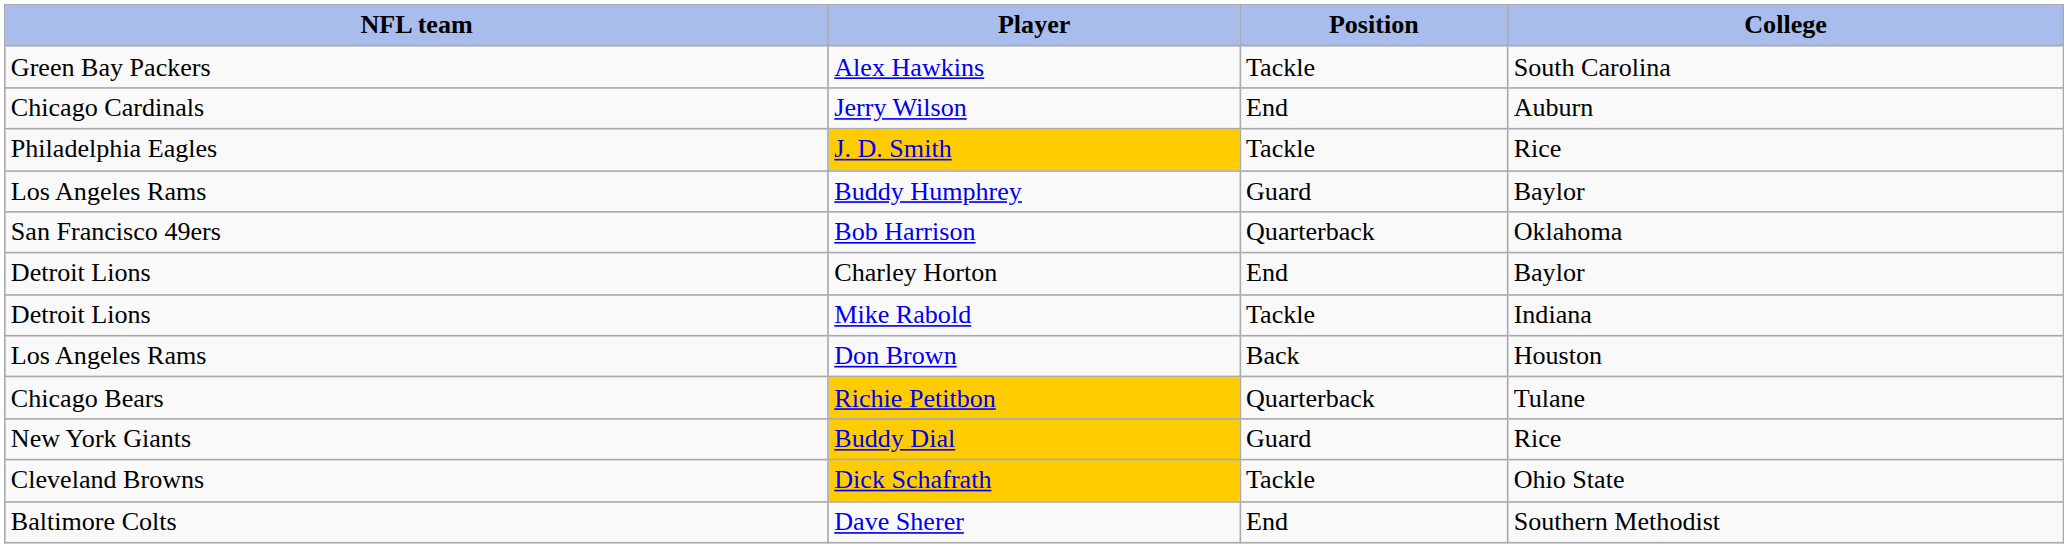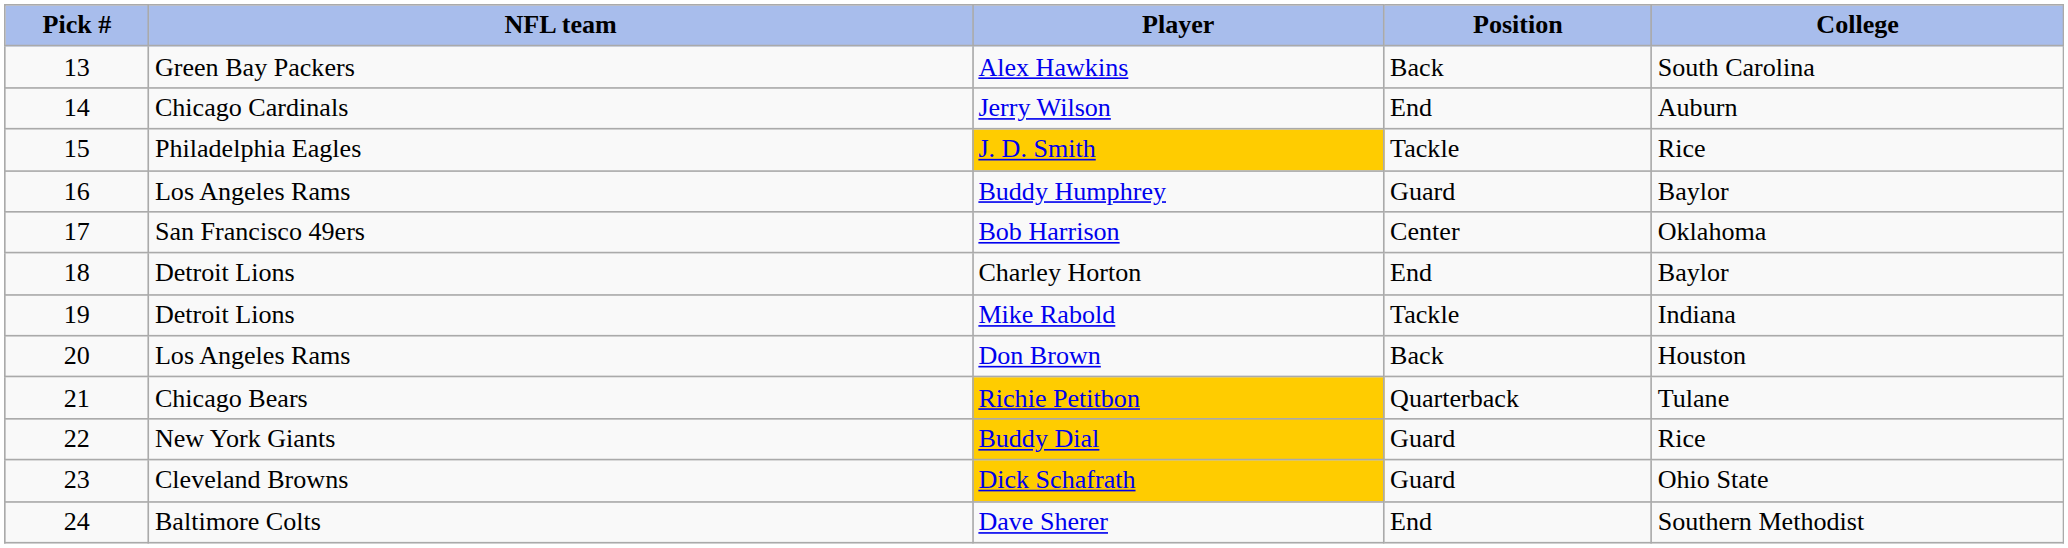 <table class="wikitable sortable sortable" style="width: 100%">
 <tr>
+<th style="background:#A8BDEC;" width=7%>Pick #</th>
 <th width=40% style="background:#A8BDEC;">NFL team</th>
 <th width=20% style="background:#A8BDEC;">Player</th>
 <th width=13% style="background:#A8BDEC;">Position</th>
 <th style="background:#A8BDEC;">College</th>
 </tr>
 <tr>
+<td align=center>13</td>
 <td>Green Bay Packers</td>
 <td><a href='#'>Alex Hawkins</a></td>
-<td>Tackle</td>
+<td>Back</td>
 <td>South Carolina</td>
 </tr>
 <tr>
+<td align=center>14</td>
 <td>Chicago Cardinals</td>
 <td><a href='#'>Jerry Wilson</a></td>
 <td>End</td>
 <td>Auburn</td>
 </tr>
 <tr>
+<td align=center>15</td>
 <td>Philadelphia Eagles</td>
 <td bgcolor="#FFCC00"><a href='#'>J. D. Smith</a></td>
 <td>Tackle</td>
 <td>Rice</td>
 </tr>
 <tr>
+<td align=center>16</td>
 <td>Los Angeles Rams</td>
 <td><a href='#'>Buddy Humphrey</a></td>
 <td>Guard</td>
 <td>Baylor</td>
 </tr>
 <tr>
+<td align=center>17</td>
 <td>San Francisco 49ers</td>
 <td><a href='#'>Bob Harrison</a></td>
-<td>Quarterback</td>
+<td>Center</td>
 <td>Oklahoma</td>
 </tr>
 <tr>
+<td align=center>18</td>
 <td>Detroit Lions</td>
 <td>Charley Horton</td>
 <td>End</td>
 <td>Baylor</td>
 </tr>
 <tr>
+<td align=center>19</td>
 <td>Detroit Lions</td>
 <td><a href='#'>Mike Rabold</a></td>
 <td>Tackle</td>
 <td>Indiana</td>
 </tr>
 <tr>
+<td align=center>20</td>
 <td>Los Angeles Rams</td>
 <td><a href='#'>Don Brown</a></td>
 <td>Back</td>
 <td>Houston</td>
 </tr>
 <tr>
+<td align=center>21</td>
 <td>Chicago Bears</td>
 <td bgcolor="#FFCC00"><a href='#'>Richie Petitbon</a></td>
 <td>Quarterback</td>
 <td>Tulane</td>
 </tr>
 <tr>
+<td align=center>22</td>
 <td>New York Giants</td>
 <td bgcolor="#FFCC00"><a href='#'>Buddy Dial</a></td>
 <td>Guard</td>
 <td>Rice</td>
 </tr>
 <tr>
+<td align=center>23</td>
 <td>Cleveland Browns</td>
 <td bgcolor="#FFCC00"><a href='#'>Dick Schafrath</a></td>
-<td>Tackle</td>
+<td>Guard</td>
 <td>Ohio State</td>
 </tr>
 <tr>
+<td align=center>24</td>
 <td>Baltimore Colts</td>
 <td><a href='#'>Dave Sherer</a></td>
 <td>End</td>
 <td>Southern Methodist</td>
 </tr>
 </table>
